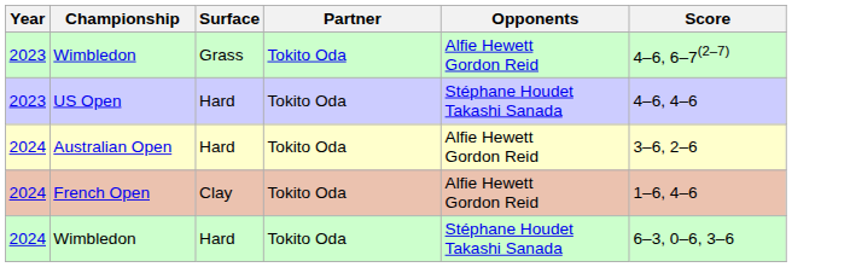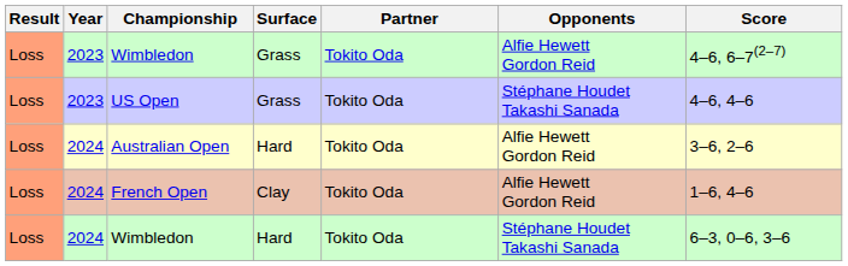 <table class="sortable wikitable" style=font-size:97%>
 <tr>
+<th>Result</th>
 <th>Year</th>
 <th width=130>Championship</th>
 <th>Surface</th>
 <th width=160>Partner</th>
 <th width=170>Opponents</th>
 <th width=140>Score</th>
 </tr>
 <tr style="background:#cfc;">
+<td bgcolor=ffa07a>Loss</td>
 <td><a href='#'>2023</a></td>
 <td><a href='#'>Wimbledon</a></td>
 <td>Grass</td>
 <td> <a href='#'>Tokito Oda</a></td>
 <td> <a href='#'>Alfie Hewett</a><br> <a href='#'>Gordon Reid</a></td>
 <td>4–6, 6–7<sup>(2–7)</sup></td>
 </tr>
 <tr bgcolor=CCCCFF>
+<td bgcolor=FFA07A>Loss</td>
 <td><a href='#'>2023</a></td>
 <td><a href='#'>US Open</a></td>
-<td>Hard</td>
+<td>Grass</td>
 <td> Tokito Oda</td>
 <td> <a href='#'>Stéphane Houdet</a><br> <a href='#'>Takashi Sanada</a></td>
 <td>4–6, 4–6</td>
 </tr>
 <tr bgcolor=FFFFCC>
+<td bgcolor=FFA07A>Loss</td>
 <td><a href='#'>2024</a></td>
 <td><a href='#'>Australian Open</a></td>
 <td>Hard</td>
 <td> Tokito Oda</td>
 <td> Alfie Hewett<br> Gordon Reid</td>
 <td>3–6, 2–6</td>
 </tr>
 <tr bgcolor=ebc2af>
+<td bgcolor=ffa07a>Loss</td>
 <td><a href='#'>2024</a></td>
 <td><a href='#'>French Open</a></td>
 <td>Clay</td>
 <td> Tokito Oda</td>
 <td> Alfie Hewett<br> Gordon Reid</td>
 <td>1–6, 4–6</td>
 </tr>
 <tr bgcolor=CCFFCC>
+<td bgcolor=FFA07A>Loss</td>
 <td><a href='#'>2024</a></td>
 <td>Wimbledon</td>
 <td>Hard</td>
 <td> Tokito Oda</td>
 <td> <a href='#'>Stéphane Houdet</a><br> <a href='#'>Takashi Sanada</a></td>
 <td>6–3, 0–6, 3–6</td>
 </tr>
 </table>
